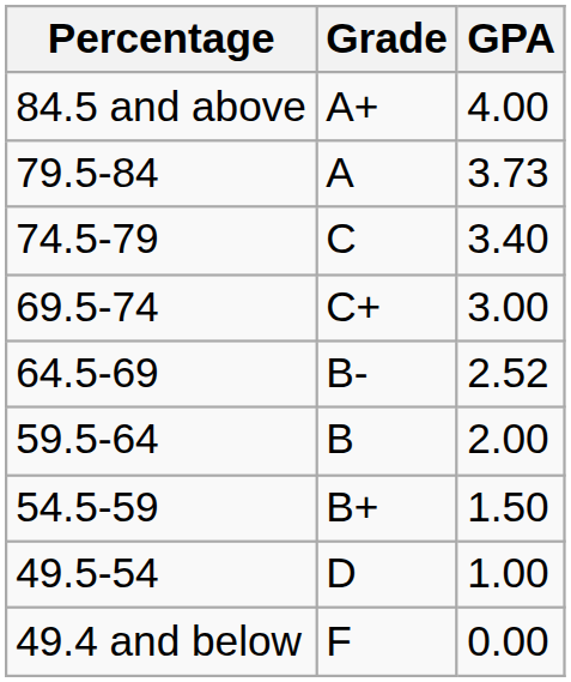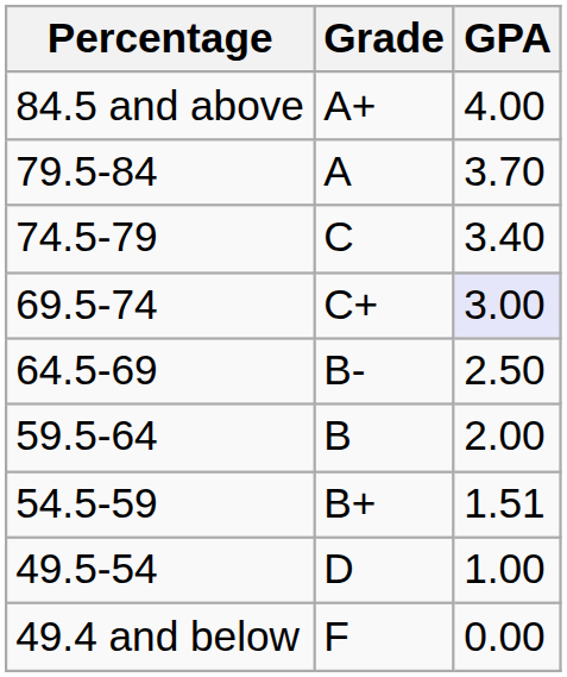 <table class="wikitable">
 <tr>
 <th><strong>Percentage</strong></th>
 <th>Grade</th>
 <th>GPA</th>
 </tr>
 <tr>
 <td>84.5 and above</td>
 <td>A+</td>
 <td>4.00</td>
 </tr>
 <tr>
 <td>79.5-84</td>
 <td>A</td>
-<td>3.73</td>
+<td>3.70</td>
 </tr>
 <tr>
 <td>74.5-79</td>
 <td>C</td>
 <td>3.40</td>
 </tr>
 <tr>
 <td>69.5-74</td>
 <td>C+</td>
-<td>3.00</td>
+<td style="background: lavender;">3.00</td>
 </tr>
 <tr>
 <td>64.5-69</td>
 <td>B-</td>
-<td>2.52</td>
+<td>2.50</td>
 </tr>
 <tr>
 <td>59.5-64</td>
 <td>B</td>
 <td>2.00</td>
 </tr>
 <tr>
 <td>54.5-59</td>
 <td>B+</td>
-<td>1.50</td>
+<td>1.51</td>
 </tr>
 <tr>
 <td>49.5-54</td>
 <td>D</td>
 <td>1.00</td>
 </tr>
 <tr>
 <td>49.4 and below</td>
 <td>F</td>
 <td>0.00</td>
 </tr>
 </table>
